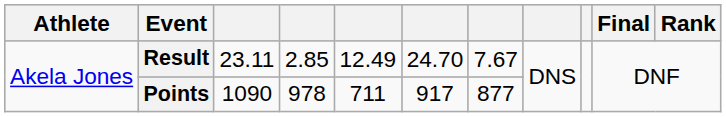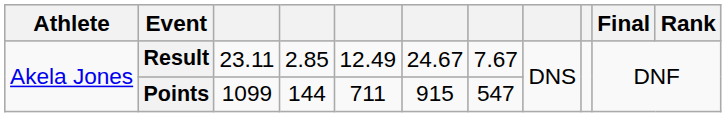 <table class="wikitable" style="font-size:90%">
 <tr>
 <th>Athlete</th>
 <th>Event</th>
 <th></th>
 <th></th>
 <th></th>
 <th></th>
 <th></th>
 <th></th>
 <th></th>
 <th>Final</th>
 <th>Rank</th>
 </tr>
 <tr style=text-align:center>
 <td rowspan=2 style=text-align:left><a href='#'>Akela Jones</a></td>
 <th style="font-size:95%">Result</th>
 <td>23.11</td>
 <td>2.85</td>
 <td>12.49</td>
-<td>24.70</td>
+<td>24.67</td>
 <td>7.67</td>
 <td rowspan=2>DNS</td>
 <td rowspan=2></td>
 <td rowspan=2 colspan=2>DNF</td>
 </tr>
 <tr style=text-align:center>
 <th style="font-size:95%">Points</th>
-<td>1090</td>
-<td>978</td>
+<td>1099</td>
+<td>144</td>
 <td>711</td>
-<td>917</td>
-<td>877</td>
+<td>915</td>
+<td>547</td>
 </tr>
 </table>
